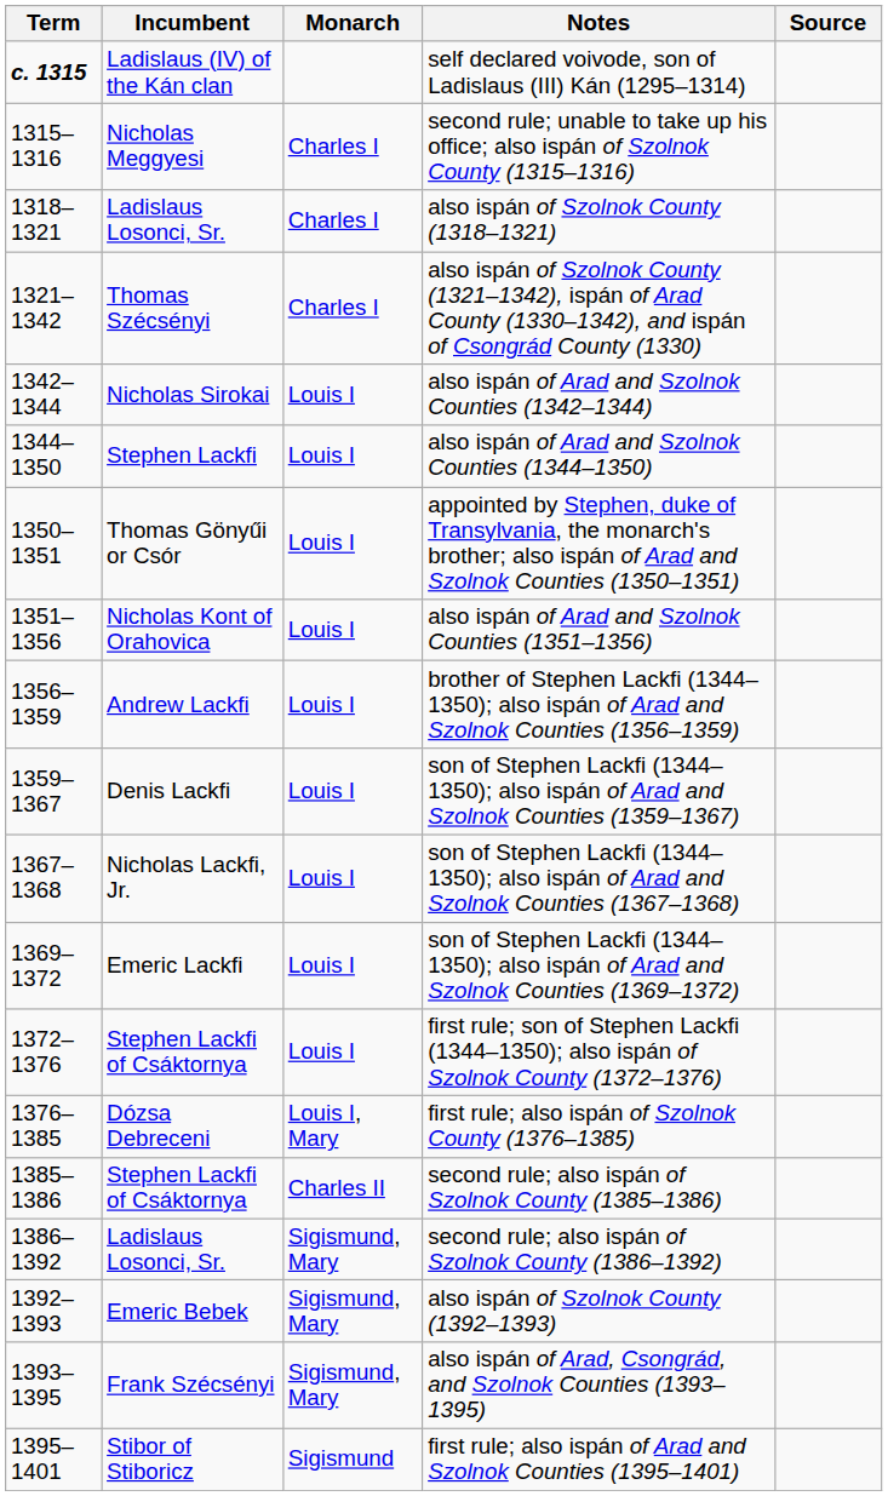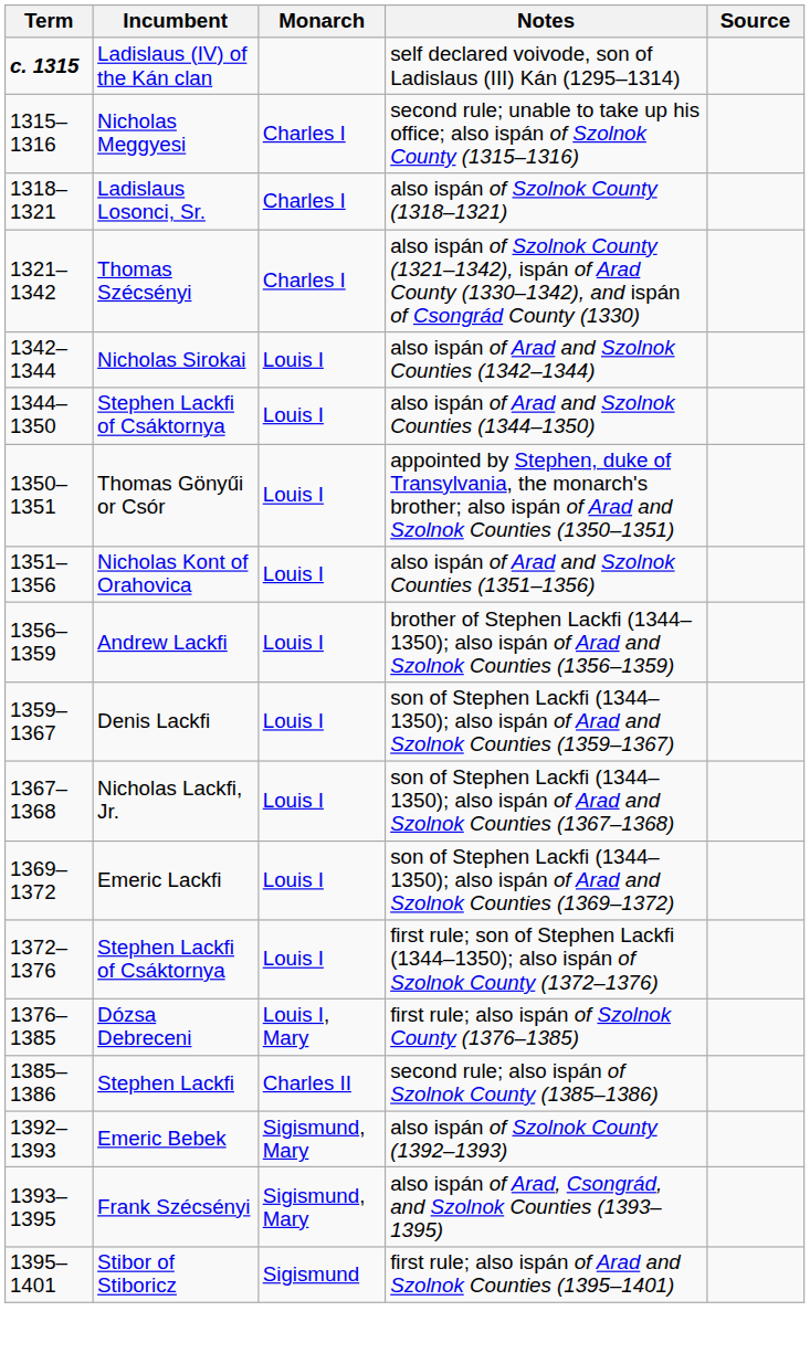 <table class="wikitable" style="width: 70%">
 <tr>
 <th scope="col" width="9%">Term</th>
 <th scope="col" width="17%">Incumbent</th>
 <th scope="col" width="9%">Monarch</th>
 <th scope="col" width="33%">Notes</th>
 <th scope="col" width="10%">Source</th>
 </tr>
 <tr>
 <td><strong><em>c.<em> 1315<strong></td>
 <td><a href='#'>Ladislaus (IV) of the Kán clan</a></td>
 <td></td>
 <td>self declared voivode, son of Ladislaus (III) Kán (1295–1314)</td>
 <td></td>
 </tr>
 <tr>
 <td></strong>1315–1316<strong></td>
 <td><a href='#'>Nicholas Meggyesi</a></td>
 <td><a href='#'>Charles I</a></td>
 <td>second rule; unable to take up his office; also </em>ispán<em> of <a href='#'>Szolnok County</a> (1315–1316)</td>
 <td></td>
 </tr>
 <tr>
 <td></strong>1318–1321<strong></td>
 <td><a href='#'>Ladislaus Losonci, Sr.</a></td>
 <td><a href='#'>Charles I</a></td>
 <td>also </em>ispán<em> of <a href='#'>Szolnok County</a> (1318–1321)</td>
 <td></td>
 </tr>
 <tr>
 <td></strong>1321–1342<strong></td>
 <td><a href='#'>Thomas Szécsényi</a></td>
 <td><a href='#'>Charles I</a></td>
 <td>also </em>ispán<em> of <a href='#'>Szolnok County</a> (1321–1342), </em>ispán<em> of <a href='#'>Arad</a> County (1330–1342), and </em>ispán<em> of <a href='#'>Csongrád</a> County (1330)</td>
 <td></td>
 </tr>
 <tr>
 <td></strong>1342–1344<strong></td>
 <td><a href='#'>Nicholas Sirokai</a></td>
 <td><a href='#'>Louis I</a></td>
 <td>also </em>ispán<em> of <a href='#'>Arad</a> and <a href='#'>Szolnok</a> Counties (1342–1344)</td>
 <td></td>
 </tr>
 <tr>
 <td></strong>1344–1350<strong></td>
-<td><a href='#'>Stephen Lackfi</a></td>
+<td><a href='#'>Stephen Lackfi of Csáktornya</a></td>
 <td><a href='#'>Louis I</a></td>
 <td>also </em>ispán<em> of <a href='#'>Arad</a> and <a href='#'>Szolnok</a> Counties (1344–1350)</td>
 <td></td>
 </tr>
 <tr>
 <td></strong>1350–1351<strong></td>
 <td>Thomas Gönyűi or Csór</td>
 <td><a href='#'>Louis I</a></td>
 <td>appointed by <a href='#'>Stephen, duke of Transylvania</a>, the monarch's brother; also </em>ispán<em> of <a href='#'>Arad</a> and <a href='#'>Szolnok</a> Counties (1350–1351)</td>
 <td></td>
 </tr>
 <tr>
 <td></strong>1351–1356<strong></td>
 <td><a href='#'>Nicholas Kont of Orahovica</a></td>
 <td><a href='#'>Louis I</a></td>
 <td>also </em>ispán<em> of <a href='#'>Arad</a> and <a href='#'>Szolnok</a> Counties (1351–1356)</td>
 <td></td>
 </tr>
 <tr>
 <td></strong>1356–1359<strong></td>
 <td><a href='#'>Andrew Lackfi</a></td>
 <td><a href='#'>Louis I</a></td>
 <td>brother of Stephen Lackfi (1344–1350); also </em>ispán<em> of <a href='#'>Arad</a> and <a href='#'>Szolnok</a> Counties (1356–1359)</td>
 <td></td>
 </tr>
 <tr>
 <td></strong>1359–1367<strong></td>
 <td>Denis Lackfi</td>
 <td><a href='#'>Louis I</a></td>
 <td>son of Stephen Lackfi (1344–1350); also </em>ispán<em> of <a href='#'>Arad</a> and <a href='#'>Szolnok</a> Counties (1359–1367)</td>
 <td></td>
 </tr>
 <tr>
 <td></strong>1367–1368<strong></td>
 <td>Nicholas Lackfi, Jr.</td>
 <td><a href='#'>Louis I</a></td>
 <td>son of Stephen Lackfi (1344–1350); also </em>ispán<em> of <a href='#'>Arad</a> and <a href='#'>Szolnok</a> Counties (1367–1368)</td>
 <td></td>
 </tr>
 <tr>
 <td></strong>1369–1372<strong></td>
 <td>Emeric Lackfi</td>
 <td><a href='#'>Louis I</a></td>
 <td>son of Stephen Lackfi (1344–1350); also </em>ispán<em> of <a href='#'>Arad</a> and <a href='#'>Szolnok</a> Counties (1369–1372)</td>
 <td></td>
 </tr>
 <tr>
 <td></strong>1372–1376<strong></td>
 <td><a href='#'>Stephen Lackfi of Csáktornya</a></td>
 <td><a href='#'>Louis I</a></td>
 <td>first rule; son of Stephen Lackfi (1344–1350); also </em>ispán<em> of <a href='#'>Szolnok County</a> (1372–1376)</td>
 <td></td>
 </tr>
 <tr>
 <td></strong>1376–1385<strong></td>
 <td><a href='#'>Dózsa Debreceni</a></td>
 <td><a href='#'>Louis I</a>, <a href='#'>Mary</a></td>
 <td>first rule; also </em>ispán<em> of <a href='#'>Szolnok County</a> (1376–1385)</td>
 <td></td>
 </tr>
 <tr>
 <td></strong>1385–1386<strong></td>
-<td><a href='#'>Stephen Lackfi of Csáktornya</a></td>
+<td><a href='#'>Stephen Lackfi</a></td>
 <td><a href='#'>Charles II</a></td>
 <td>second rule; also </em>ispán<em> of <a href='#'>Szolnok County</a> (1385–1386)</td>
-<td></td>
-</tr>
-<tr>
-<td></strong>1386–1392<strong></td>
-<td><a href='#'>Ladislaus Losonci, Sr.</a></td>
-<td><a href='#'>Sigismund</a>, <a href='#'>Mary</a></td>
-<td>second rule; also </em>ispán<em> of <a href='#'>Szolnok County</a> (1386–1392)</td>
 <td></td>
 </tr>
 <tr>
 <td></strong>1392–1393<strong></td>
 <td><a href='#'>Emeric Bebek</a></td>
 <td><a href='#'>Sigismund</a>, <a href='#'>Mary</a></td>
 <td>also </em>ispán<em> of <a href='#'>Szolnok County</a> (1392–1393)</td>
 <td></td>
 </tr>
 <tr>
 <td></strong>1393–1395<strong></td>
 <td><a href='#'>Frank Szécsényi</a></td>
 <td><a href='#'>Sigismund</a>, <a href='#'>Mary</a></td>
 <td>also </em>ispán<em> of <a href='#'>Arad</a>, <a href='#'>Csongrád</a>, and <a href='#'>Szolnok</a> Counties (1393–1395)</td>
 <td></td>
 </tr>
 <tr>
 <td></strong>1395–1401<strong></td>
 <td><a href='#'>Stibor of Stiboricz</a></td>
 <td><a href='#'>Sigismund</a></td>
 <td>first rule; also </em>ispán<em> of <a href='#'>Arad</a> and <a href='#'>Szolnok</a> Counties (1395–1401)</td>
 <td></td>
 </tr>
 </table>
